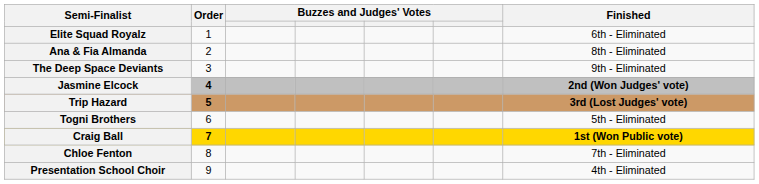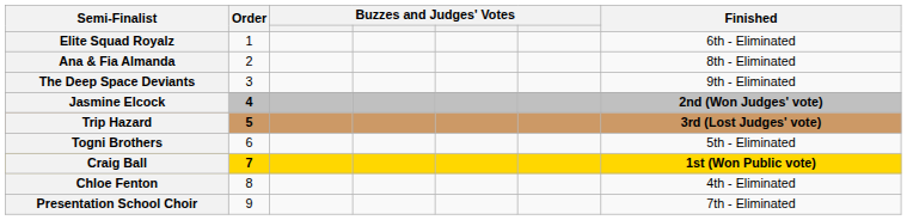 <table class="wikitable plainrowheaders sortable" style="text-align:center;">
 <tr>
 <th scope="col" rowspan="2" class="unsortable" style="width:17em;">Semi-Finalist </th>
 <th scope="col" rowspan="2" style="width:1em;">Order</th>
 <th scope="col" colspan="4" class="unsortable" style="width:24em;">Buzzes and Judges' Votes</th>
 <th scope="col" rowspan="2" style="width:23em;">Finished </th>
 </tr>
 <tr>
 <th scope="col" class="unsortable" style="width:6em;"></th>
 <th scope="col" class="unsortable" style="width:6em;"></th>
 <th scope="col" class="unsortable" style="width:6em;"></th>
 <th scope="col" class="unsortable" style="width:6em;"></th>
 </tr>
 <tr>
 <th scope="row">Elite Squad Royalz</th>
 <td>1</td>
 <td style="text-align:center;"></td>
 <td style="text-align:center;"></td>
 <td style="text-align:center;"></td>
 <td style="text-align:center;"></td>
 <td>6th - Eliminated</td>
 </tr>
 <tr>
 <th scope="row">Ana & Fia Almanda</th>
 <td>2</td>
 <td style="text-align:center;"></td>
 <td style="text-align:center;"></td>
 <td style="text-align:center;"></td>
 <td style="text-align:center;"></td>
 <td>8th - Eliminated</td>
 </tr>
 <tr>
 <th scope="row">The Deep Space Deviants</th>
 <td>3</td>
 <td style="text-align:center;"></td>
 <td style="text-align:center;"></td>
 <td style="text-align:center;"></td>
 <td style="text-align:center;"></td>
 <td>9th - Eliminated</td>
 </tr>
 <tr bgcolor=silver>
 <th scope="row"><strong>Jasmine Elcock</strong></th>
 <td><strong>4</strong></td>
 <td style="text-align:center;"></td>
 <td style="text-align:center;"></td>
 <td style="text-align:center;"></td>
 <td style="text-align:center;"></td>
 <td><strong>2nd (Won Judges' vote)</strong></td>
 </tr>
 <tr bgcolor=#c96>
 <th scope="row"><strong>Trip Hazard</strong> </th>
 <td><strong>5</strong></td>
 <td style="text-align:center;"></td>
 <td style="text-align:center;"></td>
 <td style="text-align:center;"></td>
 <td style="text-align:center;"></td>
 <td><strong>3rd (Lost Judges' vote)</strong></td>
 </tr>
 <tr>
 <th scope="row">Togni Brothers</th>
 <td>6</td>
 <td style="text-align:center;"></td>
 <td style="text-align:center;"></td>
 <td style="text-align:center;"></td>
 <td style="text-align:center;"></td>
 <td>5th - Eliminated</td>
 </tr>
 <tr bgcolor=gold>
 <th scope="row"><strong>Craig Ball</strong></th>
 <td><strong>7</strong></td>
 <td style="text-align:center;"></td>
 <td style="text-align:center;"></td>
 <td style="text-align:center;"></td>
 <td style="text-align:center;"></td>
 <td><strong>1st (Won Public vote)</strong></td>
 </tr>
 <tr>
 <th scope="row">Chloe Fenton</th>
 <td>8</td>
 <td style="text-align:center;"></td>
 <td style="text-align:center;"></td>
 <td style="text-align:center;"></td>
 <td style="text-align:center;"></td>
-<td>7th - Eliminated</td>
+<td>4th - Eliminated</td>
 </tr>
 <tr>
 <th scope="row">Presentation School Choir</th>
 <td>9</td>
 <td style="text-align:center;"></td>
 <td style="text-align:center;"></td>
 <td style="text-align:center;"></td>
 <td style="text-align:center;"></td>
-<td>4th - Eliminated</td>
+<td>7th - Eliminated</td>
 </tr>
 </table>
